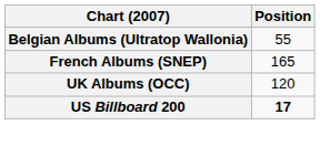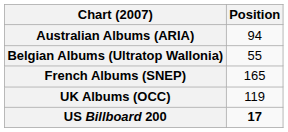 <table class="wikitable sortable plainrowheaders" style="text-align:center">
 <tr>
 <th scope="col">Chart (2007)</th>
 <th scope="col">Position</th>
+</tr>
+<tr>
+<th scope="row">Australian Albums (ARIA)</th>
+<td>94</td>
 </tr>
 <tr>
 <th scope="row">Belgian Albums (Ultratop Wallonia)</th>
 <td>55</td>
 </tr>
 <tr>
 <th scope="row">French Albums (SNEP)</th>
 <td>165</td>
 </tr>
 <tr>
 <th scope="row">UK Albums (OCC)</th>
-<td>120</td>
+<td>119</td>
 </tr>
 <tr>
 <th scope="row">US <em>Billboard</em> 200</th>
 <td><strong>17</strong></td>
 </tr>
 </table>
